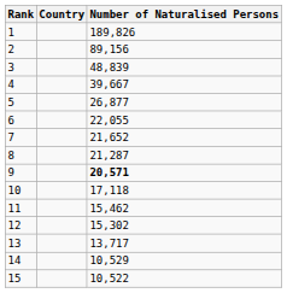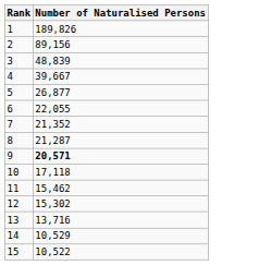 <table class="wikitable sortable">
 <tr>
 <th>Rank</th>
-<th>Country</th>
 <th>Number of Naturalised Persons</th>
 </tr>
 <tr>
 <td>1</td>
-<td></td>
 <td>189,826</td>
 </tr>
 <tr>
 <td>2</td>
-<td></td>
 <td>89,156</td>
 </tr>
 <tr>
 <td>3</td>
-<td></td>
 <td>48,839</td>
 </tr>
 <tr>
 <td>4</td>
-<td></td>
 <td>39,667</td>
 </tr>
 <tr>
 <td>5</td>
-<td></td>
 <td>26,877</td>
 </tr>
 <tr>
 <td>6</td>
-<td></td>
 <td>22,055</td>
 </tr>
 <tr>
 <td>7</td>
-<td></td>
-<td>21,652</td>
+<td>21,352</td>
 </tr>
 <tr>
 <td>8</td>
-<td></td>
 <td>21,287</td>
 </tr>
 <tr>
 <td>9</td>
-<td></td>
 <td><strong>20,571</strong></td>
 </tr>
 <tr>
 <td>10</td>
-<td></td>
 <td>17,118</td>
 </tr>
 <tr>
 <td>11</td>
-<td></td>
 <td>15,462</td>
 </tr>
 <tr>
 <td>12</td>
-<td></td>
 <td>15,302</td>
 </tr>
 <tr>
 <td>13</td>
-<td></td>
-<td>13,717</td>
+<td>13,716</td>
 </tr>
 <tr>
 <td>14</td>
-<td></td>
 <td>10,529</td>
 </tr>
 <tr>
 <td>15</td>
-<td></td>
 <td>10,522</td>
 </tr>
 </table>
